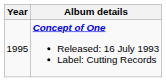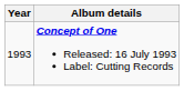 <table class="wikitable">
 <tr>
 <th>Year</th>
 <th>Album details</th>
 </tr>
 <tr>
-<td style="text-align:center;">1995</td>
+<td style="text-align:center;">1993</td>
 <td><strong><em><a href='#'>Concept of One</a></em></strong><br><ul><li>Released: 16 July 1993</li><li>Label: Cutting Records</li></ul></td>
 </tr>
 </table>
